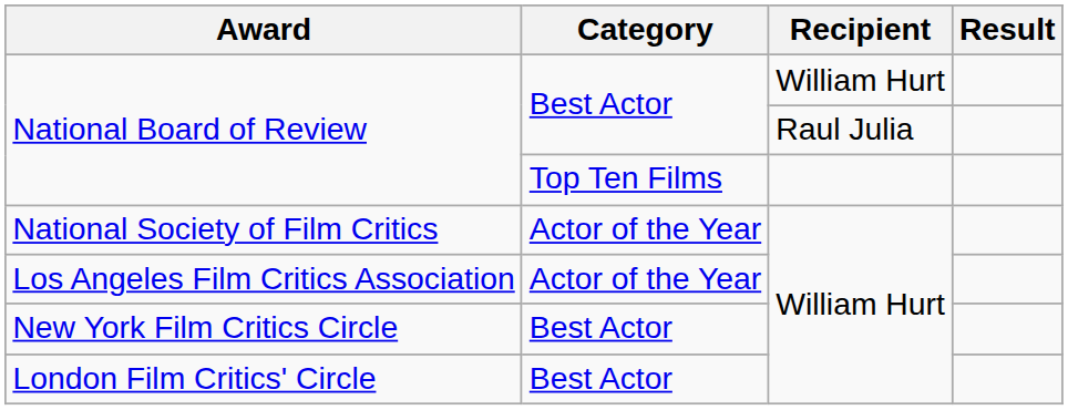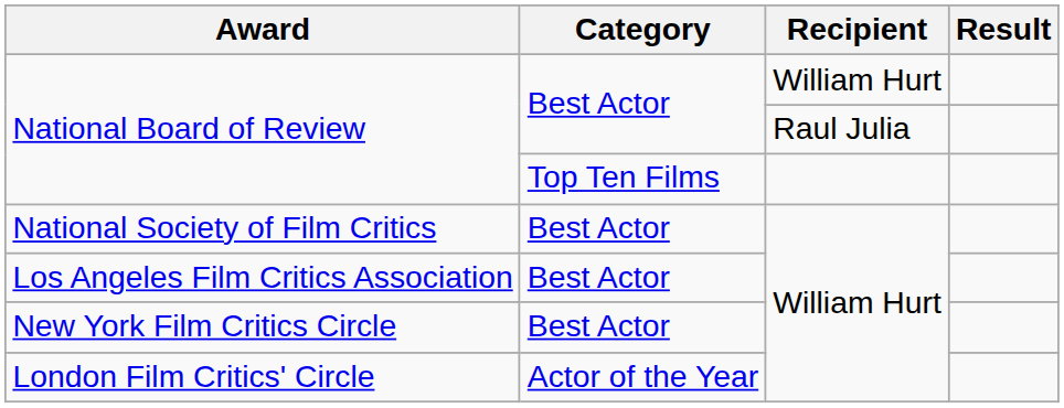 <table class="wikitable sortable plainrowheaders">
 <tr>
 <th>Award</th>
 <th>Category</th>
 <th>Recipient</th>
 <th>Result</th>
 </tr>
 <tr>
 <td rowspan="3"><a href='#'>National Board of Review</a></td>
 <td rowspan="2"><a href='#'>Best Actor</a></td>
 <td>William Hurt</td>
 <td></td>
 </tr>
 <tr>
 <td>Raul Julia</td>
 <td></td>
 </tr>
 <tr>
 <td><a href='#'>Top Ten Films</a></td>
 <td></td>
 <td></td>
 </tr>
 <tr>
 <td><a href='#'>National Society of Film Critics</a></td>
-<td><a href='#'>Actor of the Year</a></td>
+<td><a href='#'>Best Actor</a></td>
 <td rowspan=4>William Hurt</td>
 <td></td>
 </tr>
 <tr>
 <td><a href='#'>Los Angeles Film Critics Association</a></td>
-<td><a href='#'>Actor of the Year</a></td>
+<td><a href='#'>Best Actor</a></td>
 <td></td>
 </tr>
 <tr>
 <td><a href='#'>New York Film Critics Circle</a></td>
 <td><a href='#'>Best Actor</a></td>
 <td></td>
 </tr>
 <tr>
 <td><a href='#'>London Film Critics' Circle</a></td>
-<td><a href='#'>Best Actor</a></td>
+<td><a href='#'>Actor of the Year</a></td>
 <td></td>
 </tr>
 </table>
